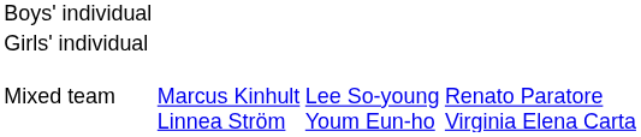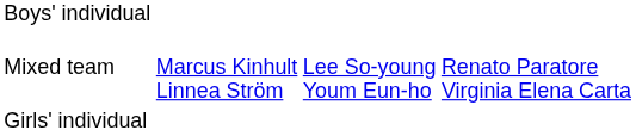 <table>
 <tr>
 <td>Boys' individual</td>
-<td></td>
-<td></td>
-<td></td>
-</tr>
-<tr>
-<td>Girls' individual</td>
 <td></td>
 <td></td>
 <td></td>
 </tr>
 <tr>
 <td>Mixed team</td>
 <td><br><a href='#'>Marcus Kinhult</a><br><a href='#'>Linnea Ström</a></td>
 <td><br><a href='#'>Lee So-young</a><br><a href='#'>Youm Eun-ho</a></td>
 <td><br><a href='#'>Renato Paratore</a><br><a href='#'>Virginia Elena Carta</a></td>
 </tr>
+<tr>
+<td>Girls' individual</td>
+<td></td>
+<td></td>
+<td></td>
+</tr>
 </table>
